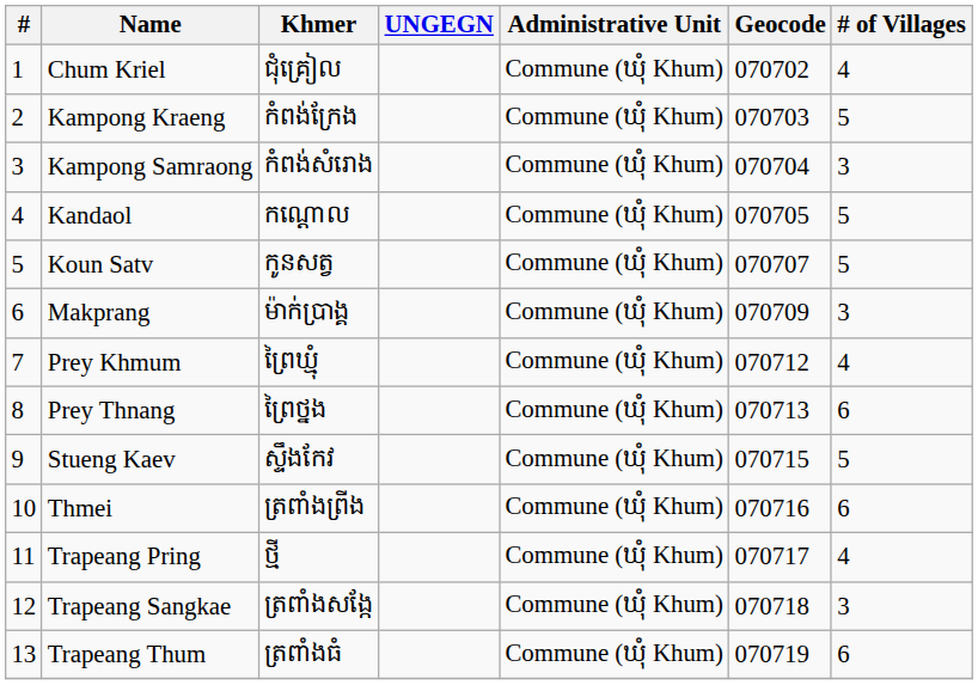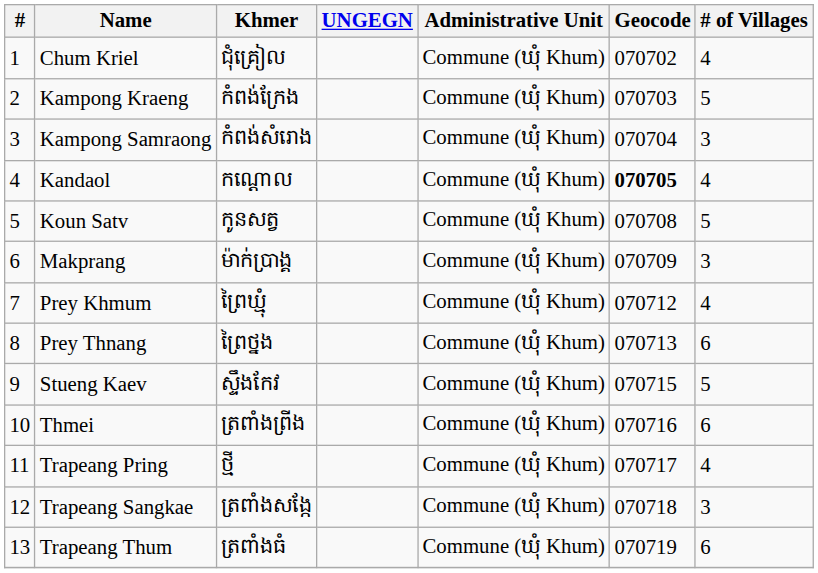 <table class="wikitable sortable">
 <tr>
 <th>#</th>
 <th>Name</th>
 <th>Khmer</th>
 <th><a href='#'>UNGEGN</a></th>
 <th>Administrative Unit</th>
 <th>Geocode</th>
 <th># of Villages</th>
 </tr>
 <tr>
 <td>1</td>
 <td>Chum Kriel</td>
 <td>ជុំគ្រៀល</td>
 <td></td>
 <td>Commune (ឃុំ Khum)</td>
 <td>070702</td>
 <td>4</td>
 </tr>
 <tr>
 <td>2</td>
 <td>Kampong Kraeng</td>
 <td>កំពង់ក្រែង</td>
 <td></td>
 <td>Commune (ឃុំ Khum)</td>
 <td>070703</td>
 <td>5</td>
 </tr>
 <tr>
 <td>3</td>
 <td>Kampong Samraong</td>
 <td>កំពង់សំរោង</td>
 <td></td>
 <td>Commune (ឃុំ Khum)</td>
 <td>070704</td>
 <td>3</td>
 </tr>
 <tr>
 <td>4</td>
 <td>Kandaol</td>
 <td>កណ្ដោល</td>
 <td></td>
 <td>Commune (ឃុំ Khum)</td>
-<td>070705</td>
-<td>5</td>
+<td><strong>070705</strong></td>
+<td>4</td>
 </tr>
 <tr>
 <td>5</td>
 <td>Koun Satv</td>
 <td>កូនសត្វ</td>
 <td></td>
 <td>Commune (ឃុំ Khum)</td>
-<td>070707</td>
+<td>070708</td>
 <td>5</td>
 </tr>
 <tr>
 <td>6</td>
 <td>Makprang</td>
 <td>ម៉ាក់ប្រាង្គ</td>
 <td></td>
 <td>Commune (ឃុំ Khum)</td>
 <td>070709</td>
 <td>3</td>
 </tr>
 <tr>
 <td>7</td>
 <td>Prey Khmum</td>
 <td>ព្រៃឃ្មុំ</td>
 <td></td>
 <td>Commune (ឃុំ Khum)</td>
 <td>070712</td>
 <td>4</td>
 </tr>
 <tr>
 <td>8</td>
 <td>Prey Thnang</td>
 <td>ព្រៃថ្នង</td>
 <td></td>
 <td>Commune (ឃុំ Khum)</td>
 <td>070713</td>
 <td>6</td>
 </tr>
 <tr>
 <td>9</td>
 <td>Stueng Kaev</td>
 <td>ស្ទឹងកែវ</td>
 <td></td>
 <td>Commune (ឃុំ Khum)</td>
 <td>070715</td>
 <td>5</td>
 </tr>
 <tr>
 <td>10</td>
 <td>Thmei</td>
 <td>ត្រពាំងព្រីង</td>
 <td></td>
 <td>Commune (ឃុំ Khum)</td>
 <td>070716</td>
 <td>6</td>
 </tr>
 <tr>
 <td>11</td>
 <td>Trapeang Pring</td>
 <td>ថ្មី</td>
 <td></td>
 <td>Commune (ឃុំ Khum)</td>
 <td>070717</td>
 <td>4</td>
 </tr>
 <tr>
 <td>12</td>
 <td>Trapeang Sangkae</td>
 <td>ត្រពាំងសង្កែ</td>
 <td></td>
 <td>Commune (ឃុំ Khum)</td>
 <td>070718</td>
 <td>3</td>
 </tr>
 <tr>
 <td>13</td>
 <td>Trapeang Thum</td>
 <td>ត្រពាំងធំ</td>
 <td></td>
 <td>Commune (ឃុំ Khum)</td>
 <td>070719</td>
 <td>6</td>
 </tr>
 <tr>
 </tr>
 </table>
